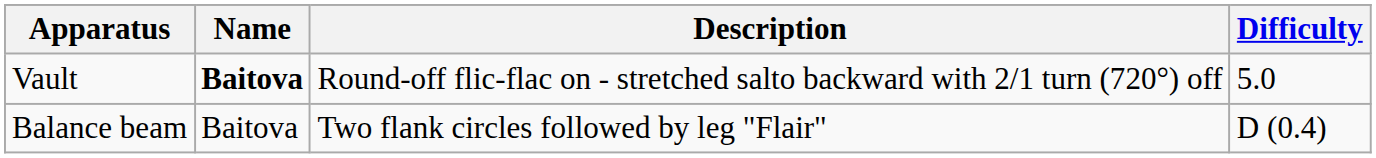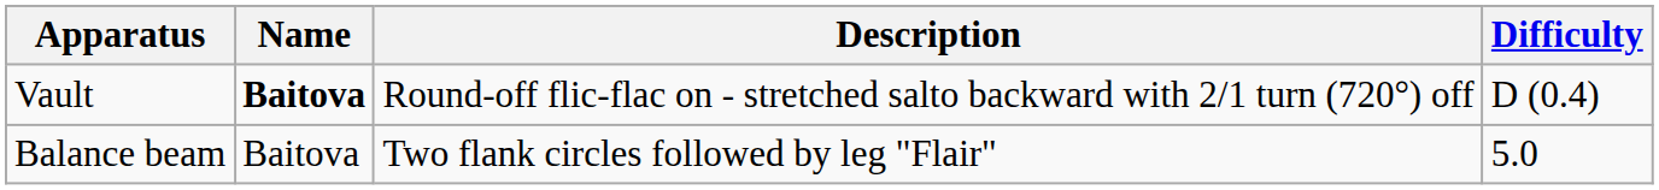 <table class="wikitable">
 <tr>
 <th>Apparatus</th>
 <th>Name</th>
 <th>Description</th>
 <th><a href='#'>Difficulty</a></th>
 </tr>
 <tr>
 <td>Vault</td>
 <td><strong>Baitova</strong></td>
 <td>Round-off flic-flac on - stretched salto backward with 2/1 turn (720°) off</td>
-<td>5.0</td>
+<td>D (0.4)</td>
 </tr>
 <tr>
 <td>Balance beam</td>
 <td>Baitova</td>
 <td>Two flank circles followed by leg "Flair"</td>
-<td>D (0.4)</td>
+<td>5.0</td>
 </tr>
 </table>
